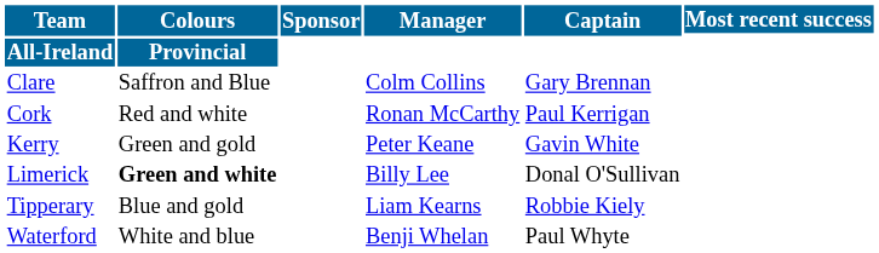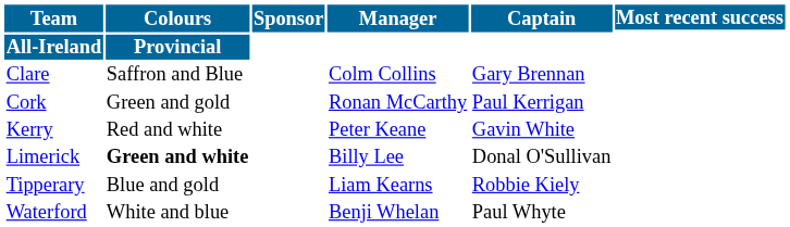 <table cellpadding="1" style="margin:1em auto;">
 <tr style="background:#069; color:white;">
 <th rowspan="2">Team</th>
 <th rowspan="2">Colours</th>
 <th rowspan="2">Sponsor</th>
 <th rowspan="2">Manager</th>
 <th rowspan="2">Captain</th>
 <th colspan="2">Most recent success</th>
 </tr>
 <tr>
 </tr>
 <tr style="background:#069; color:white;">
 <th>All-Ireland</th>
 <th>Provincial</th>
 </tr>
 <tr>
 <td><a href='#'>Clare</a></td>
 <td> Saffron and Blue</td>
 <td></td>
 <td><a href='#'>Colm Collins</a></td>
 <td><a href='#'>Gary Brennan</a></td>
 <td></td>
 <td></td>
 </tr>
 <tr>
 <td><a href='#'>Cork</a></td>
-<td> Red and white</td>
+<td> Green and gold</td>
 <td></td>
 <td><a href='#'>Ronan McCarthy</a></td>
 <td><a href='#'>Paul Kerrigan</a></td>
 <td></td>
 <td></td>
 </tr>
 <tr>
 <td><a href='#'>Kerry</a></td>
-<td> Green and gold</td>
+<td> Red and white</td>
 <td></td>
 <td><a href='#'>Peter Keane</a></td>
 <td><a href='#'>Gavin White</a></td>
 <td></td>
 <td></td>
 </tr>
 <tr>
 <td><a href='#'>Limerick</a></td>
 <td><strong> Green and white</strong></td>
 <td></td>
 <td><a href='#'>Billy Lee</a></td>
 <td>Donal O'Sullivan</td>
 <td></td>
 <td></td>
 </tr>
 <tr>
 <td><a href='#'>Tipperary</a></td>
 <td> Blue and gold</td>
 <td></td>
 <td><a href='#'>Liam Kearns</a></td>
 <td><a href='#'>Robbie Kiely</a></td>
 <td></td>
 <td></td>
 </tr>
 <tr>
 <td><a href='#'>Waterford</a></td>
 <td> White and blue</td>
 <td></td>
 <td><a href='#'>Benji Whelan</a></td>
 <td>Paul Whyte</td>
 <td></td>
 <td></td>
 </tr>
 </table>
